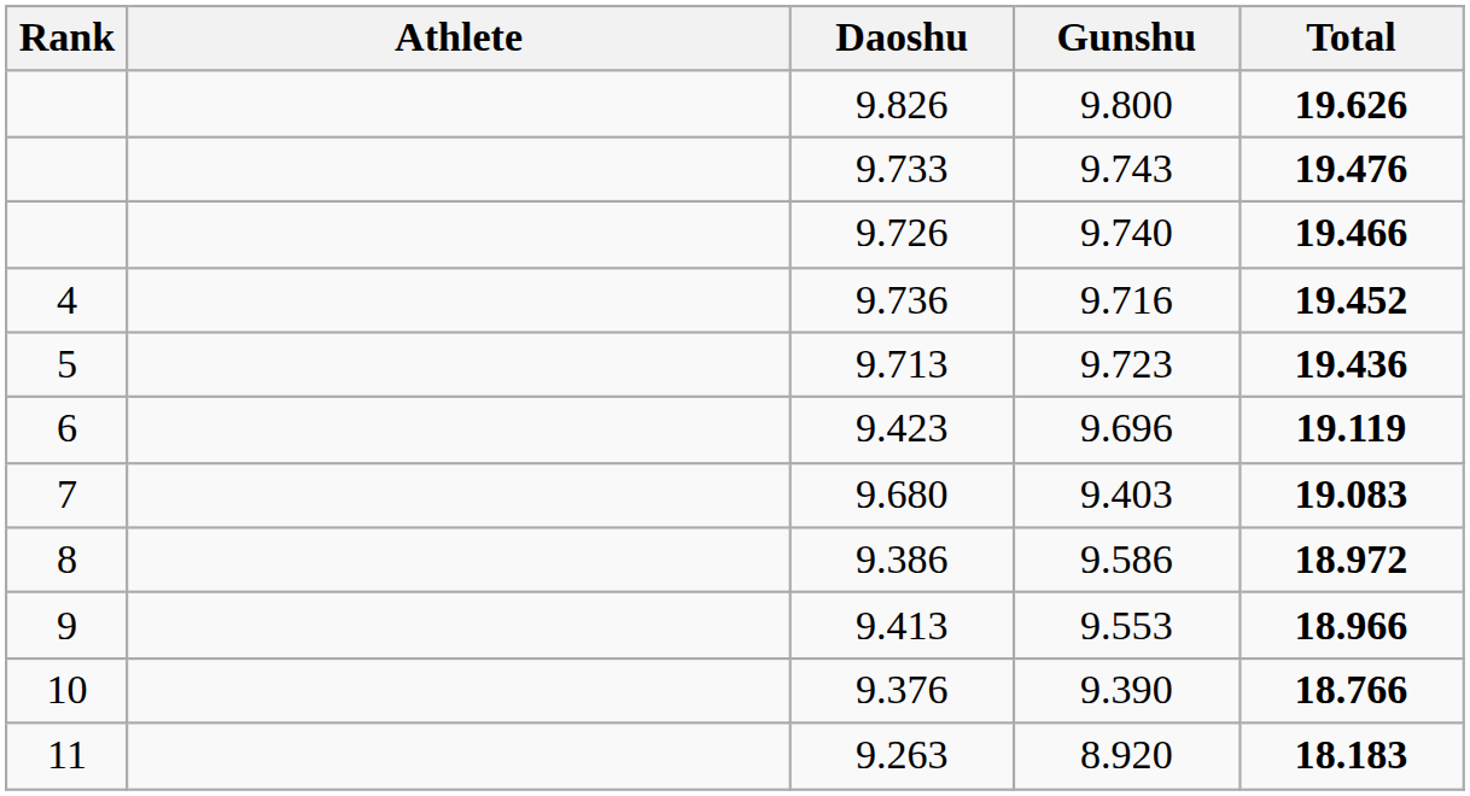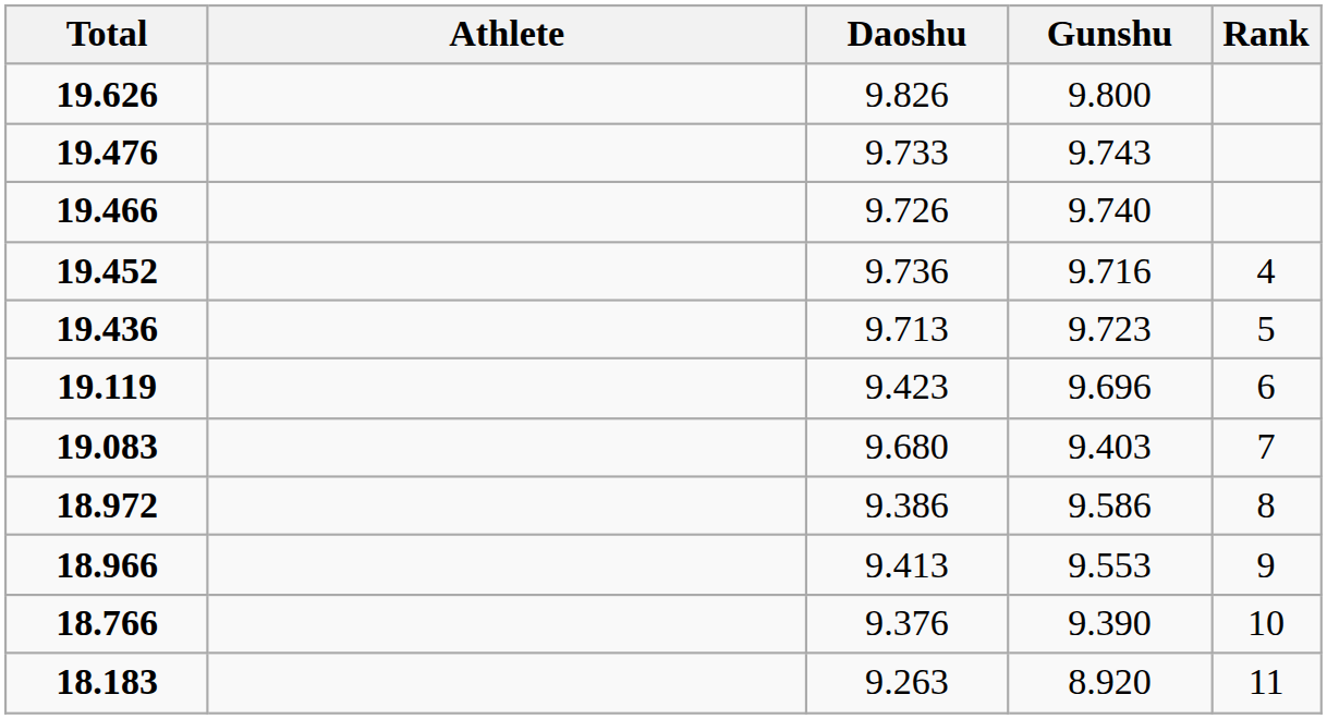 <table class = "wikitable" style="text-align:center;">
 <tr>
-<th width=40>Rank</th>
+<th width=80>Total</th>
 <th width=250>Athlete</th>
 <th width=80>Daoshu</th>
 <th width=80>Gunshu</th>
-<th width=80>Total</th>
+<th width=40>Rank</th>
 </tr>
 <tr>
-<td></td>
+<td><strong>19.626</strong></td>
 <td align="left"></td>
 <td>9.826</td>
 <td>9.800</td>
-<td><strong>19.626</strong></td>
+<td></td>
 </tr>
 <tr>
-<td></td>
+<td><strong>19.476</strong></td>
 <td align="left"></td>
 <td>9.733</td>
 <td>9.743</td>
-<td><strong>19.476</strong></td>
+<td></td>
 </tr>
 <tr>
-<td></td>
+<td><strong>19.466</strong></td>
 <td align="left"></td>
 <td>9.726</td>
 <td>9.740</td>
-<td><strong>19.466</strong></td>
+<td></td>
 </tr>
 <tr>
-<td>4</td>
+<td><strong>19.452</strong></td>
 <td align="left"></td>
 <td>9.736</td>
 <td>9.716</td>
-<td><strong>19.452</strong></td>
+<td>4</td>
 </tr>
 <tr>
-<td>5</td>
+<td><strong>19.436</strong></td>
 <td align="left"></td>
 <td>9.713</td>
 <td>9.723</td>
-<td><strong>19.436</strong></td>
+<td>5</td>
 </tr>
 <tr>
-<td>6</td>
+<td><strong>19.119</strong></td>
 <td align="left"></td>
 <td>9.423</td>
 <td>9.696</td>
-<td><strong>19.119</strong></td>
+<td>6</td>
 </tr>
 <tr>
-<td>7</td>
+<td><strong>19.083</strong></td>
 <td align="left"></td>
 <td>9.680</td>
 <td>9.403</td>
-<td><strong>19.083</strong></td>
+<td>7</td>
 </tr>
 <tr>
-<td>8</td>
+<td><strong>18.972</strong></td>
 <td align="left"></td>
 <td>9.386</td>
 <td>9.586</td>
-<td><strong>18.972</strong></td>
+<td>8</td>
 </tr>
 <tr>
-<td>9</td>
+<td><strong>18.966</strong></td>
 <td align="left"></td>
 <td>9.413</td>
 <td>9.553</td>
-<td><strong>18.966</strong></td>
+<td>9</td>
 </tr>
 <tr>
-<td>10</td>
+<td><strong>18.766</strong></td>
 <td align="left"></td>
 <td>9.376</td>
 <td>9.390</td>
-<td><strong>18.766</strong></td>
+<td>10</td>
 </tr>
 <tr>
-<td>11</td>
+<td><strong>18.183</strong></td>
 <td align="left"></td>
 <td>9.263</td>
 <td>8.920</td>
-<td><strong>18.183</strong></td>
+<td>11</td>
 </tr>
 </table>
